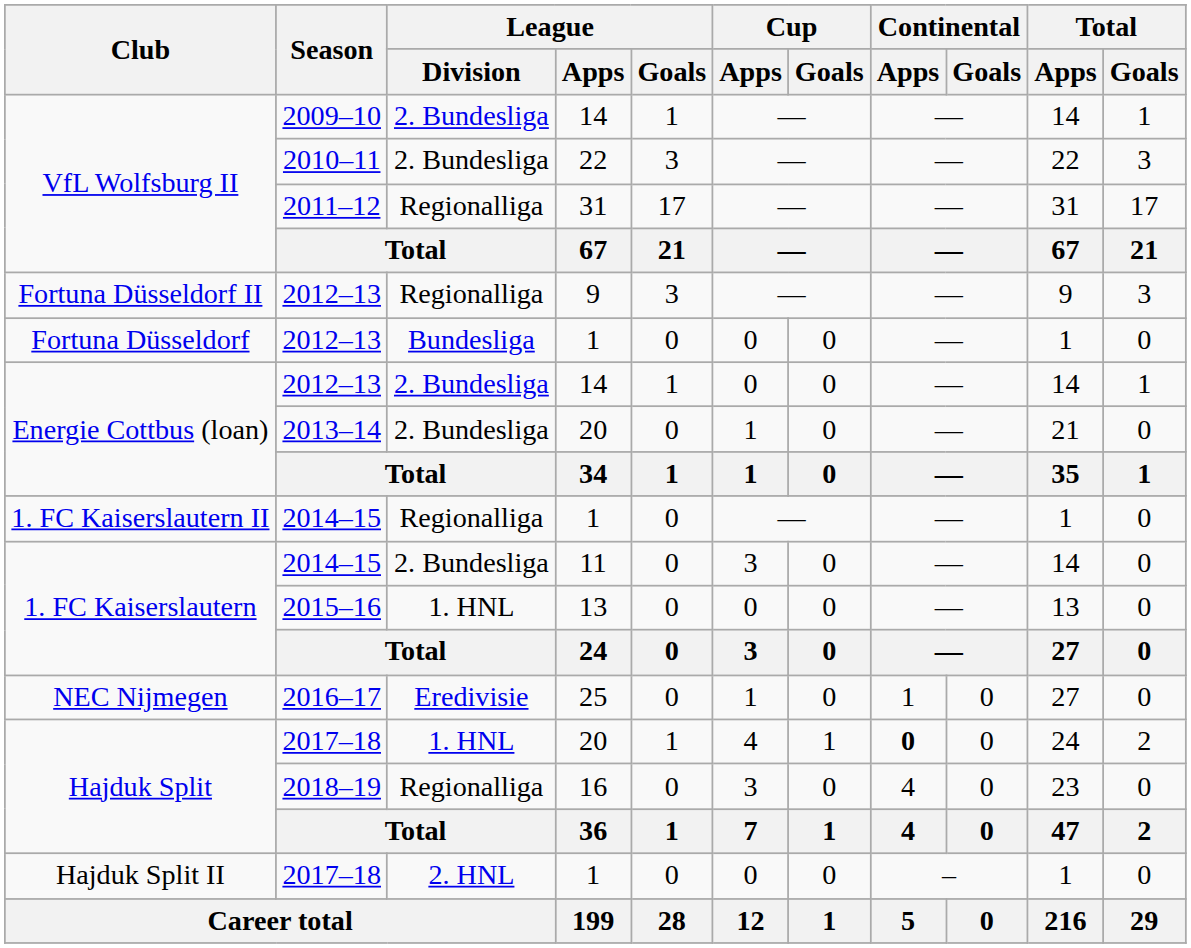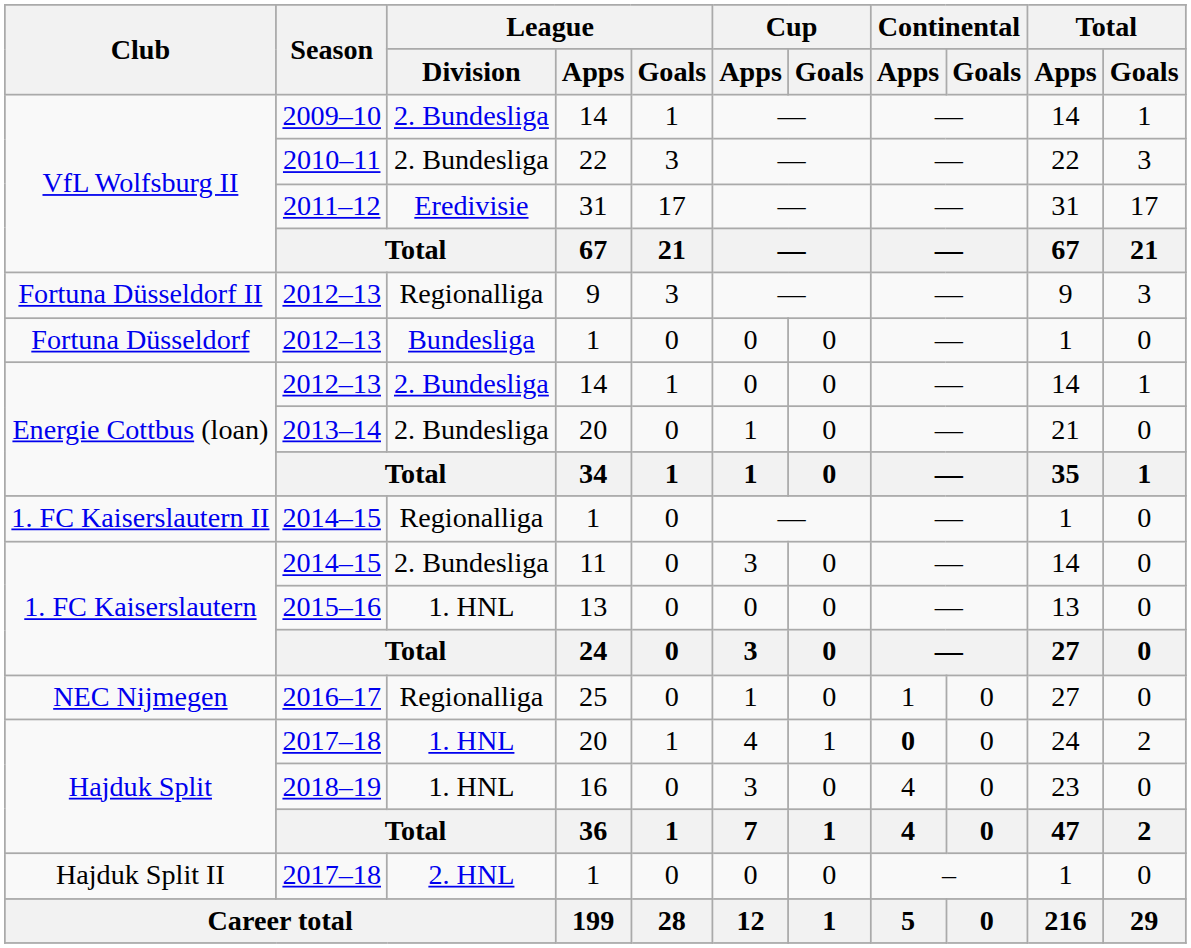 <table class="wikitable" style="text-align:center">
 <tr>
 <th rowspan="2">Club</th>
 <th rowspan="2">Season</th>
 <th colspan="3">League</th>
 <th colspan="2">Cup</th>
 <th colspan="2">Continental</th>
 <th colspan="2">Total</th>
 </tr>
 <tr>
 <th>Division</th>
 <th>Apps</th>
 <th>Goals</th>
 <th>Apps</th>
 <th>Goals</th>
 <th>Apps</th>
 <th>Goals</th>
 <th>Apps</th>
 <th>Goals</th>
 </tr>
 <tr>
 <td rowspan="4"><a href='#'>VfL Wolfsburg II</a></td>
 <td><a href='#'>2009–10</a></td>
 <td><a href='#'>2. Bundesliga</a></td>
 <td>14</td>
 <td>1</td>
 <td colspan="2">—</td>
 <td colspan="2">—</td>
 <td>14</td>
 <td>1</td>
 </tr>
 <tr>
 <td><a href='#'>2010–11</a></td>
 <td>2. Bundesliga</td>
 <td>22</td>
 <td>3</td>
 <td colspan="2">—</td>
 <td colspan="2">—</td>
 <td>22</td>
 <td>3</td>
 </tr>
 <tr>
 <td><a href='#'>2011–12</a></td>
-<td>Regionalliga</td>
+<td><a href='#'>Eredivisie</a></td>
 <td>31</td>
 <td>17</td>
 <td colspan="2">—</td>
 <td colspan="2">—</td>
 <td>31</td>
 <td>17</td>
 </tr>
 <tr>
 <th colspan="2">Total</th>
 <th>67</th>
 <th>21</th>
 <th colspan="2">—</th>
 <th colspan="2">—</th>
 <th>67</th>
 <th>21</th>
 </tr>
 <tr>
 <td><a href='#'>Fortuna Düsseldorf II</a></td>
 <td><a href='#'>2012–13</a></td>
 <td>Regionalliga</td>
 <td>9</td>
 <td>3</td>
 <td colspan="2">—</td>
 <td colspan="2">—</td>
 <td>9</td>
 <td>3</td>
 </tr>
 <tr>
 <td rowspan="1"><a href='#'>Fortuna Düsseldorf</a></td>
 <td><a href='#'>2012–13</a></td>
 <td><a href='#'>Bundesliga</a></td>
 <td>1</td>
 <td>0</td>
 <td>0</td>
 <td>0</td>
 <td colspan="2">—</td>
 <td>1</td>
 <td>0</td>
 </tr>
 <tr>
 <td rowspan="3"><a href='#'>Energie Cottbus</a> (loan)</td>
 <td><a href='#'>2012–13</a></td>
 <td><a href='#'>2. Bundesliga</a></td>
 <td>14</td>
 <td>1</td>
 <td>0</td>
 <td>0</td>
 <td colspan="2">—</td>
 <td>14</td>
 <td>1</td>
 </tr>
 <tr>
 <td><a href='#'>2013–14</a></td>
 <td>2. Bundesliga</td>
 <td>20</td>
 <td>0</td>
 <td>1</td>
 <td>0</td>
 <td colspan="2">—</td>
 <td>21</td>
 <td>0</td>
 </tr>
 <tr>
 <th colspan="2">Total</th>
 <th>34</th>
 <th>1</th>
 <th>1</th>
 <th>0</th>
 <th colspan="2">—</th>
 <th>35</th>
 <th>1</th>
 </tr>
 <tr>
 <td><a href='#'>1. FC Kaiserslautern II</a></td>
 <td><a href='#'>2014–15</a></td>
 <td>Regionalliga</td>
 <td>1</td>
 <td>0</td>
 <td colspan="2">—</td>
 <td colspan="2">—</td>
 <td>1</td>
 <td>0</td>
 </tr>
 <tr>
 <td rowspan="3"><a href='#'>1. FC Kaiserslautern</a></td>
 <td><a href='#'>2014–15</a></td>
 <td>2. Bundesliga</td>
 <td>11</td>
 <td>0</td>
 <td>3</td>
 <td>0</td>
 <td colspan="2">—</td>
 <td>14</td>
 <td>0</td>
 </tr>
 <tr>
 <td><a href='#'>2015–16</a></td>
 <td>1. HNL</td>
 <td>13</td>
 <td>0</td>
 <td>0</td>
 <td>0</td>
 <td colspan="2">—</td>
 <td>13</td>
 <td>0</td>
 </tr>
 <tr>
 <th colspan="2">Total</th>
 <th>24</th>
 <th>0</th>
 <th>3</th>
 <th>0</th>
 <th colspan="2">—</th>
 <th>27</th>
 <th>0</th>
 </tr>
 <tr>
 <td><a href='#'>NEC Nijmegen</a></td>
 <td><a href='#'>2016–17</a></td>
-<td><a href='#'>Eredivisie</a></td>
+<td>Regionalliga</td>
 <td>25</td>
 <td>0</td>
 <td>1</td>
 <td>0</td>
 <td>1</td>
 <td>0</td>
 <td>27</td>
 <td>0</td>
 </tr>
 <tr>
 <td rowspan="3"><a href='#'>Hajduk Split</a></td>
 <td><a href='#'>2017–18</a></td>
 <td><a href='#'>1. HNL</a></td>
 <td>20</td>
 <td>1</td>
 <td>4</td>
 <td>1</td>
 <td><strong>0</strong></td>
 <td>0</td>
 <td>24</td>
 <td>2</td>
 </tr>
 <tr>
 <td><a href='#'>2018–19</a></td>
-<td>Regionalliga</td>
+<td>1. HNL</td>
 <td>16</td>
 <td>0</td>
 <td>3</td>
 <td>0</td>
 <td>4</td>
 <td>0</td>
 <td>23</td>
 <td>0</td>
 </tr>
 <tr>
 <th colspan="2">Total</th>
 <th>36</th>
 <th>1</th>
 <th>7</th>
 <th>1</th>
 <th>4</th>
 <th>0</th>
 <th>47</th>
 <th>2</th>
 </tr>
 <tr>
 <td>Hajduk Split II</td>
 <td><a href='#'>2017–18</a></td>
 <td><a href='#'>2. HNL</a></td>
 <td>1</td>
 <td>0</td>
 <td>0</td>
 <td>0</td>
 <td colspan="2">–</td>
 <td>1</td>
 <td>0</td>
 </tr>
 <tr>
 <th colspan="3">Career total</th>
 <th>199</th>
 <th>28</th>
 <th>12</th>
 <th>1</th>
 <th>5</th>
 <th>0</th>
 <th>216</th>
 <th>29</th>
 </tr>
 </table>
